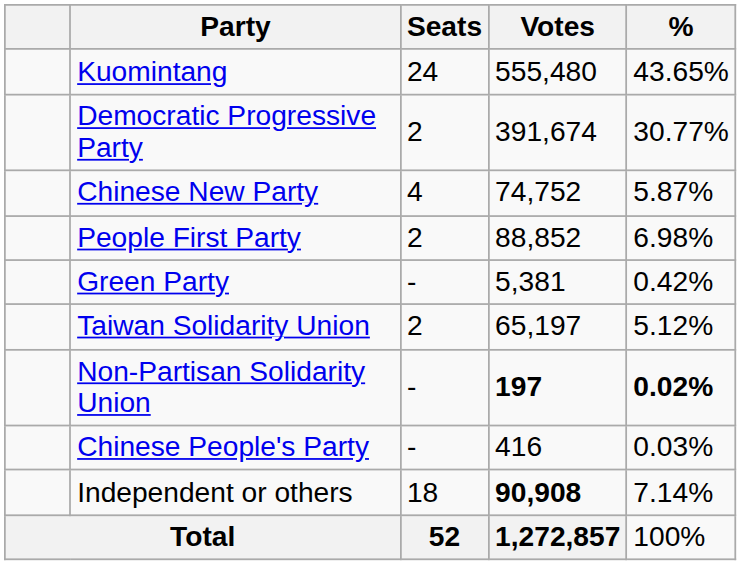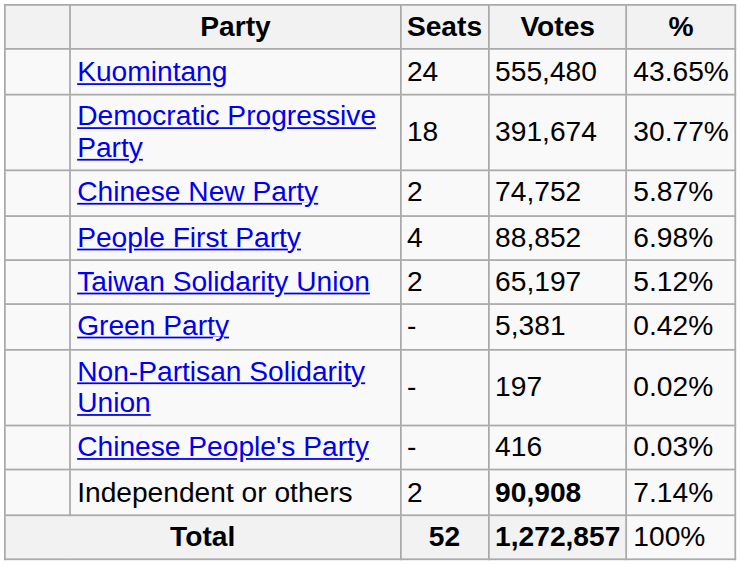 <table class="wikitable">
 <tr>
 <th width="30"></th>
 <th width="180">Party</th>
 <th width="40">Seats</th>
 <th width="70">Votes</th>
 <th width="40">%</th>
 </tr>
 <tr>
 <td></td>
 <td><a href='#'>Kuomintang</a></td>
 <td>24</td>
 <td>555,480</td>
 <td>43.65%</td>
 </tr>
 <tr>
 <td></td>
 <td><a href='#'>Democratic Progressive Party</a></td>
-<td>2</td>
+<td>18</td>
 <td>391,674</td>
 <td>30.77%</td>
 </tr>
 <tr>
 <td></td>
 <td><a href='#'>Chinese New Party</a></td>
-<td>4</td>
+<td>2</td>
 <td>74,752</td>
 <td>5.87%</td>
 </tr>
 <tr>
 <td></td>
 <td><a href='#'>People First Party</a></td>
-<td>2</td>
+<td>4</td>
 <td>88,852</td>
 <td>6.98%</td>
+</tr>
+<tr>
+<td></td>
+<td><a href='#'>Taiwan Solidarity Union</a></td>
+<td>2</td>
+<td>65,197</td>
+<td>5.12%</td>
 </tr>
 <tr>
 <td></td>
 <td><a href='#'>Green Party</a></td>
 <td>-</td>
 <td>5,381</td>
 <td>0.42%</td>
 </tr>
 <tr>
 <td></td>
-<td><a href='#'>Taiwan Solidarity Union</a></td>
-<td>2</td>
-<td>65,197</td>
-<td>5.12%</td>
-</tr>
-<tr>
-<td></td>
 <td><a href='#'>Non-Partisan Solidarity Union</a></td>
 <td>-</td>
-<td><strong>197</strong></td>
-<td><strong>0.02%</strong></td>
+<td>197</td>
+<td>0.02%</td>
 </tr>
 <tr>
 <td></td>
 <td><a href='#'>Chinese People's Party</a></td>
 <td>-</td>
 <td>416</td>
 <td>0.03%</td>
 </tr>
 <tr>
 <td></td>
 <td>Independent or others</td>
-<td>18</td>
+<td>2</td>
 <td><strong>90,908</strong></td>
 <td>7.14%</td>
 </tr>
 <tr>
 <th colspan="2">Total</th>
 <th>52</th>
 <th>1,272,857</th>
 <td>100%</td>
 </tr>
 </table>
